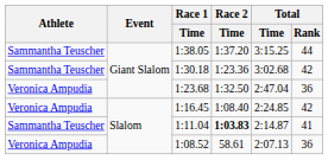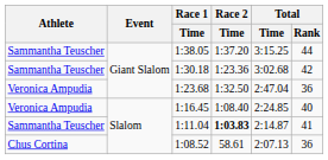 <table class="wikitable" style="font-size:90%">
 <tr>
 <th rowspan="2">Athlete</th>
 <th rowspan="2">Event</th>
 <th>Race 1</th>
 <th>Race 2</th>
 <th colspan="2">Total</th>
 </tr>
 <tr>
 <th>Time</th>
 <th>Time</th>
 <th>Time</th>
 <th>Rank</th>
 </tr>
 <tr>
 <td><a href='#'>Sammantha Teuscher</a></td>
 <td rowspan="3">Giant Slalom</td>
 <td align="center">1:38.05</td>
 <td align="center">1:37.20</td>
 <td align="center">3:15.25</td>
 <td align="center">44</td>
 </tr>
 <tr>
 <td><a href='#'>Sammantha Teuscher</a></td>
 <td align="center">1:30.18</td>
 <td align="center">1:23.36</td>
 <td align="center">3:02.68</td>
 <td align="center">42</td>
 </tr>
 <tr>
 <td><a href='#'>Veronica Ampudia</a></td>
 <td align="center">1:23.68</td>
 <td align="center">1:32.50</td>
 <td align="center">2:47.04</td>
 <td align="center">36</td>
 </tr>
 <tr>
 <td><a href='#'>Veronica Ampudia</a></td>
 <td rowspan="3">Slalom</td>
 <td align="center">1:16.45</td>
 <td align="center">1:08.40</td>
 <td align="center">2:24.85</td>
-<td align="center">42</td>
+<td align="center">40</td>
 </tr>
 <tr>
 <td><a href='#'>Sammantha Teuscher</a></td>
 <td align="center">1:11.04</td>
 <td align="center"><strong>1:03.83</strong></td>
 <td align="center">2:14.87</td>
 <td align="center">41</td>
 </tr>
 <tr>
-<td><a href='#'>Veronica Ampudia</a></td>
+<td><a href='#'>Chus Cortina</a></td>
 <td align="center">1:08.52</td>
 <td align="center">58.61</td>
 <td align="center">2:07.13</td>
 <td align="center">36</td>
 </tr>
 </table>
